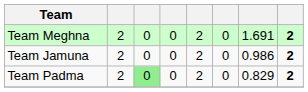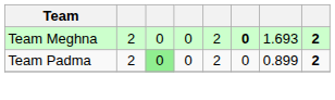 <table class="wikitable" style="text-align:center">
 <tr>
 <th style="width:120px">Team</th>
 <th style="width:25px"></th>
 <th style="width:25px"></th>
 <th style="width:25px"></th>
 <th style="width:25px"></th>
 <th style="width:25px"></th>
 <th style="width:25px"></th>
 <th style="width:25px"></th>
 </tr>
 <tr style="background:#cfc;">
 <td style="text-align:left">Team Meghna</td>
 <td>2</td>
 <td>0</td>
 <td>0</td>
 <td>2</td>
-<td>0</td>
-<td>1.691</td>
-<td><strong>2</strong></td>
-</tr>
-<tr>
-<td style="text-align:left">Team Jamuna</td>
-<td>2</td>
-<td>0</td>
-<td>0</td>
-<td>2</td>
-<td>0</td>
-<td>0.986</td>
+<td><strong>0</strong></td>
+<td>1.693</td>
 <td><strong>2</strong></td>
 </tr>
 <tr>
 <td style="text-align:left">Team Padma</td>
 <td>2</td>
 <td style="background: lightgreen;">0</td>
 <td>0</td>
 <td>2</td>
 <td>0</td>
-<td>0.829</td>
+<td>0.899</td>
 <td><strong>2</strong></td>
 </tr>
 <tr>
 </tr>
 </table>
